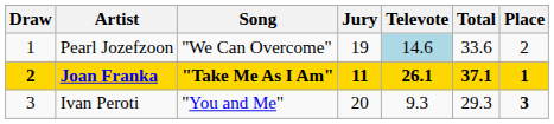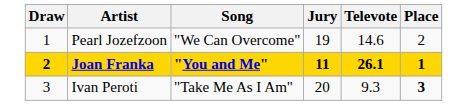 <table class="sortable wikitable" style="margin: 1em auto 1em auto; text-align:center">
 <tr>
 <th>Draw</th>
 <th>Artist</th>
 <th>Song</th>
 <th>Jury</th>
 <th>Televote</th>
-<th>Total</th>
 <th>Place</th>
 </tr>
 <tr>
 <td>1</td>
 <td align="left">Pearl Jozefzoon</td>
 <td align="left">"We Can Overcome"</td>
 <td>19</td>
-<td style="background: lightblue;">14.6</td>
-<td>33.6</td>
+<td>14.6</td>
 <td>2</td>
 </tr>
 <tr style="font-weight:bold; background:gold;">
 <td>2</td>
 <td align="left"><a href='#'>Joan Franka</a></td>
-<td align="left">"Take Me As I Am"</td>
+<td align="left">"<a href='#'>You and Me</a>"</td>
 <td>11</td>
 <td>26.1</td>
-<td>37.1</td>
 <td>1</td>
 </tr>
 <tr>
 <td>3</td>
 <td align="left">Ivan Peroti</td>
-<td align="left">"<a href='#'>You and Me</a>"</td>
+<td align="left">"Take Me As I Am"</td>
 <td>20</td>
 <td>9.3</td>
-<td>29.3</td>
 <td><strong>3</strong></td>
 </tr>
 </table>
